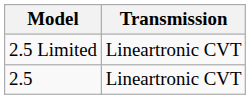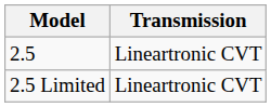 <table class="wikitable">
 <tr>
 <th>Model</th>
 <th>Transmission</th>
 </tr>
 <tr>
+<td>2.5</td>
+<td>Lineartronic CVT</td>
+</tr>
+<tr>
 <td>2.5 Limited</td>
 <td>Lineartronic CVT</td>
 </tr>
-<tr>
-<td>2.5</td>
-<td>Lineartronic CVT</td>
-</tr>
 </table>
